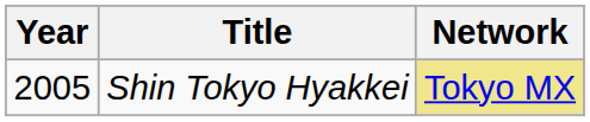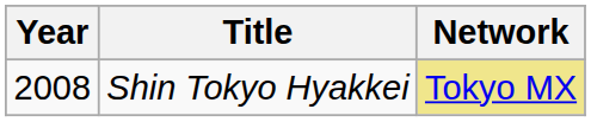 <table class="wikitable">
 <tr>
 <th>Year</th>
 <th>Title</th>
 <th>Network</th>
 </tr>
 <tr>
-<td>2005</td>
+<td>2008</td>
 <td><em>Shin Tokyo Hyakkei</em></td>
 <td style="background: khaki;"><a href='#'>Tokyo MX</a></td>
 </tr>
 </table>
